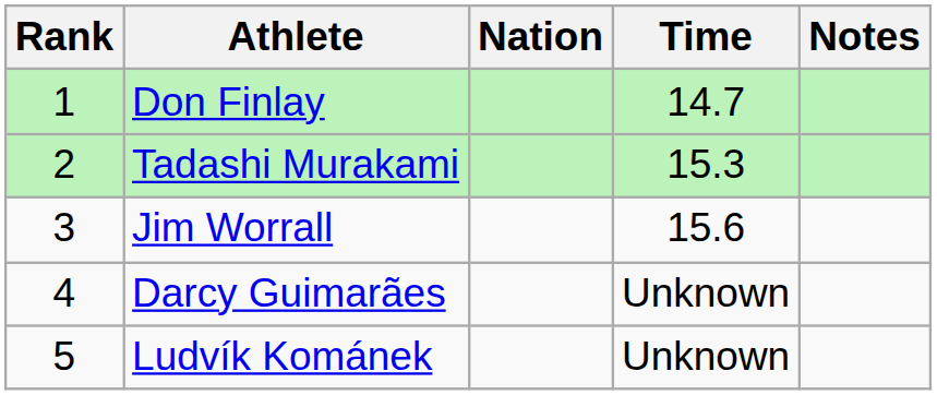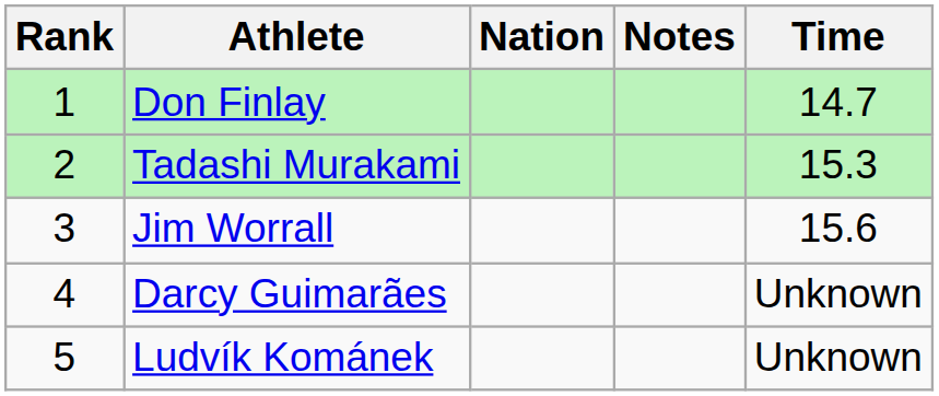 <table class="wikitable sortable" style="text-align:center">
 <tr>
 <th>Rank</th>
 <th>Athlete</th>
 <th>Nation</th>
+<th>Notes</th>
 <th>Time</th>
-<th>Notes</th>
 </tr>
 <tr bgcolor=bbf3bb>
 <td>1</td>
 <td align=left><a href='#'>Don Finlay</a></td>
 <td align=left></td>
+<td></td>
 <td>14.7</td>
-<td></td>
 </tr>
 <tr bgcolor=bbf3bb>
 <td>2</td>
 <td align=left><a href='#'>Tadashi Murakami</a></td>
 <td align=left></td>
+<td></td>
 <td>15.3</td>
-<td></td>
 </tr>
 <tr>
 <td>3</td>
 <td align=left><a href='#'>Jim Worrall</a></td>
 <td align=left></td>
+<td></td>
 <td>15.6</td>
-<td></td>
 </tr>
 <tr>
 <td>4</td>
 <td align=left><a href='#'>Darcy Guimarães</a></td>
 <td align=left></td>
+<td></td>
 <td>Unknown</td>
-<td></td>
 </tr>
 <tr>
 <td>5</td>
 <td align=left><a href='#'>Ludvík Kománek</a></td>
 <td align=left></td>
+<td></td>
 <td>Unknown</td>
-<td></td>
 </tr>
 </table>
